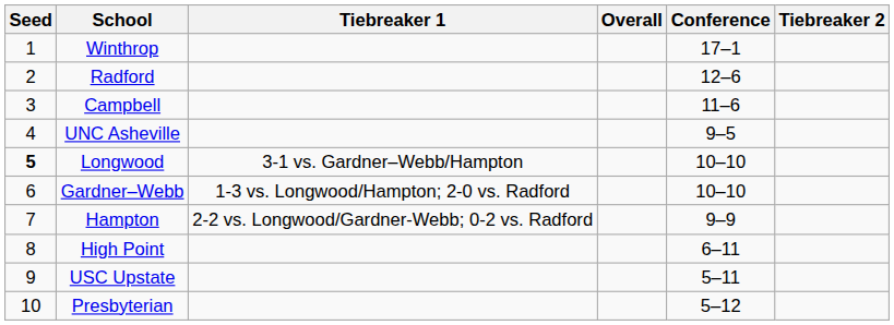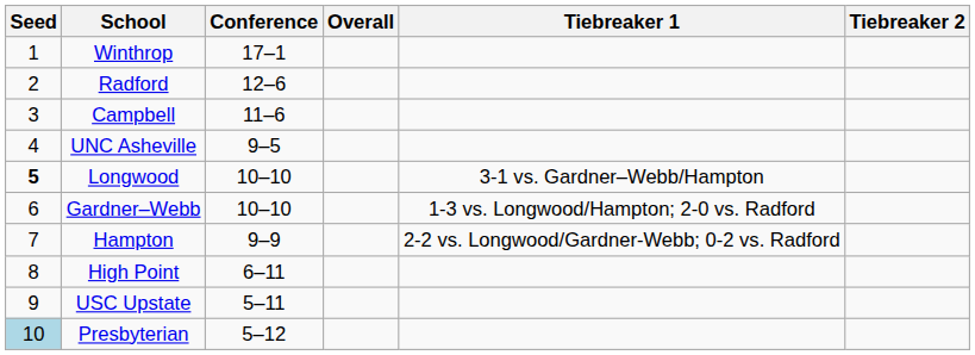 <table class="wikitable" style="white-space:nowrap; font-size:95%;text-align:center">
 <tr>
 <th>Seed</th>
 <th>School</th>
+<th>Conference</th>
+<th>Overall</th>
 <th>Tiebreaker 1</th>
-<th>Overall</th>
-<th>Conference</th>
 <th>Tiebreaker 2</th>
 </tr>
 <tr>
 <td>1</td>
 <td><a href='#'>Winthrop</a></td>
+<td>17–1</td>
 <td></td>
 <td></td>
-<td>17–1</td>
 <td></td>
 </tr>
 <tr>
 <td>2</td>
 <td><a href='#'>Radford</a></td>
+<td>12–6</td>
 <td></td>
 <td></td>
-<td>12–6</td>
 <td></td>
 </tr>
 <tr>
 <td>3</td>
 <td><a href='#'>Campbell</a></td>
+<td>11–6</td>
 <td></td>
 <td></td>
-<td>11–6</td>
 <td></td>
 </tr>
 <tr>
 <td>4</td>
 <td><a href='#'>UNC Asheville</a></td>
+<td>9–5</td>
 <td></td>
 <td></td>
-<td>9–5</td>
 <td></td>
 </tr>
 <tr>
 <td><strong>5</strong></td>
 <td><a href='#'>Longwood</a></td>
+<td>10–10</td>
+<td></td>
 <td>3-1 vs. Gardner–Webb/Hampton</td>
-<td></td>
-<td>10–10</td>
 <td></td>
 </tr>
 <tr>
 <td>6</td>
 <td><a href='#'>Gardner–Webb</a></td>
+<td>10–10</td>
+<td></td>
 <td>1-3 vs. Longwood/Hampton; 2-0 vs. Radford</td>
-<td></td>
-<td>10–10</td>
 <td></td>
 </tr>
 <tr>
 <td>7</td>
 <td><a href='#'>Hampton</a></td>
+<td>9–9</td>
+<td></td>
 <td>2-2 vs. Longwood/Gardner-Webb; 0-2 vs. Radford</td>
-<td></td>
-<td>9–9</td>
 <td></td>
 </tr>
 <tr>
 <td>8</td>
 <td><a href='#'>High Point</a></td>
+<td>6–11</td>
 <td></td>
 <td></td>
-<td>6–11</td>
 <td></td>
 </tr>
 <tr>
 <td>9</td>
 <td><a href='#'>USC Upstate</a></td>
+<td>5–11</td>
 <td></td>
 <td></td>
-<td>5–11</td>
 <td></td>
 </tr>
 <tr>
-<td>10</td>
+<td style="background: lightblue;">10</td>
 <td><a href='#'>Presbyterian</a></td>
+<td>5–12</td>
 <td></td>
 <td></td>
-<td>5–12</td>
 <td></td>
 </tr>
 </table>
